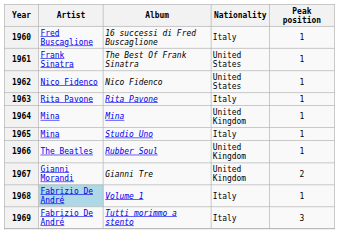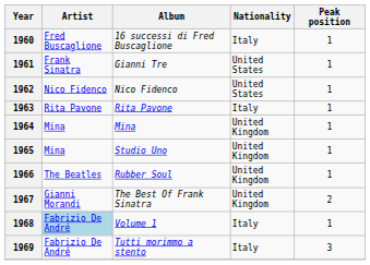 <table class="wikitable sortable plainrowheaders">
 <tr>
 <th style="width:50px;">Year</th>
 <th style="width:100px;">Artist</th>
 <th style="width:170px;">Album</th>
 <th style="width:90px;">Nationality</th>
 <th style="width:100px;">Peak position</th>
 </tr>
 <tr>
 <th scope="row">1960</th>
 <td><a href='#'>Fred Buscaglione</a></td>
 <td><em>16 successi di Fred Buscaglione</em></td>
 <td>Italy</td>
 <td style="text-align:center;">1</td>
 </tr>
 <tr>
 <th scope="row">1961</th>
 <td><a href='#'>Frank Sinatra</a></td>
-<td><em>The Best Of Frank Sinatra</em></td>
+<td><em>Gianni Tre</em></td>
 <td>United States</td>
 <td style="text-align:center;">1</td>
 </tr>
 <tr>
 <th scope="row">1962</th>
 <td><a href='#'>Nico Fidenco</a></td>
 <td><em>Nico Fidenco</em></td>
 <td>United States</td>
 <td style="text-align:center;">1</td>
 </tr>
 <tr>
 <th scope="row">1963</th>
 <td><a href='#'>Rita Pavone</a></td>
 <td><a href='#'><em>Rita Pavone</em></a></td>
 <td>Italy</td>
 <td style="text-align:center;">1</td>
 </tr>
 <tr>
 <th scope="row">1964</th>
 <td><a href='#'>Mina</a></td>
 <td><a href='#'><em>Mina</em></a></td>
 <td>United Kingdom</td>
 <td style="text-align:center;">1</td>
 </tr>
 <tr>
 <th scope="row">1965</th>
 <td><a href='#'>Mina</a></td>
 <td><em><a href='#'>Studio Uno</a></em></td>
-<td>Italy</td>
+<td>United Kingdom</td>
 <td style="text-align:center;">1</td>
 </tr>
 <tr>
 <th scope="row">1966</th>
 <td><a href='#'>The Beatles</a></td>
 <td><em><a href='#'>Rubber Soul</a></em></td>
 <td>United Kingdom</td>
 <td style="text-align:center;">1</td>
 </tr>
 <tr>
 <th scope="row">1967</th>
 <td><a href='#'>Gianni Morandi</a></td>
-<td><em>Gianni Tre</em></td>
+<td><em>The Best Of Frank Sinatra</em></td>
 <td>United Kingdom</td>
 <td style="text-align:center;">2</td>
 </tr>
 <tr>
 <th scope="row">1968</th>
 <td style="background: lightblue;"><a href='#'>Fabrizio De André</a></td>
 <td><a href='#'><em>Volume 1</em></a></td>
 <td>Italy</td>
 <td style="text-align:center;">1</td>
 </tr>
 <tr>
 <th scope="row">1969</th>
 <td><a href='#'>Fabrizio De André</a></td>
 <td><em><a href='#'>Tutti morimmo a stento</a></em></td>
 <td>Italy</td>
 <td style="text-align:center;">3</td>
 </tr>
 <tr>
 </tr>
 </table>
